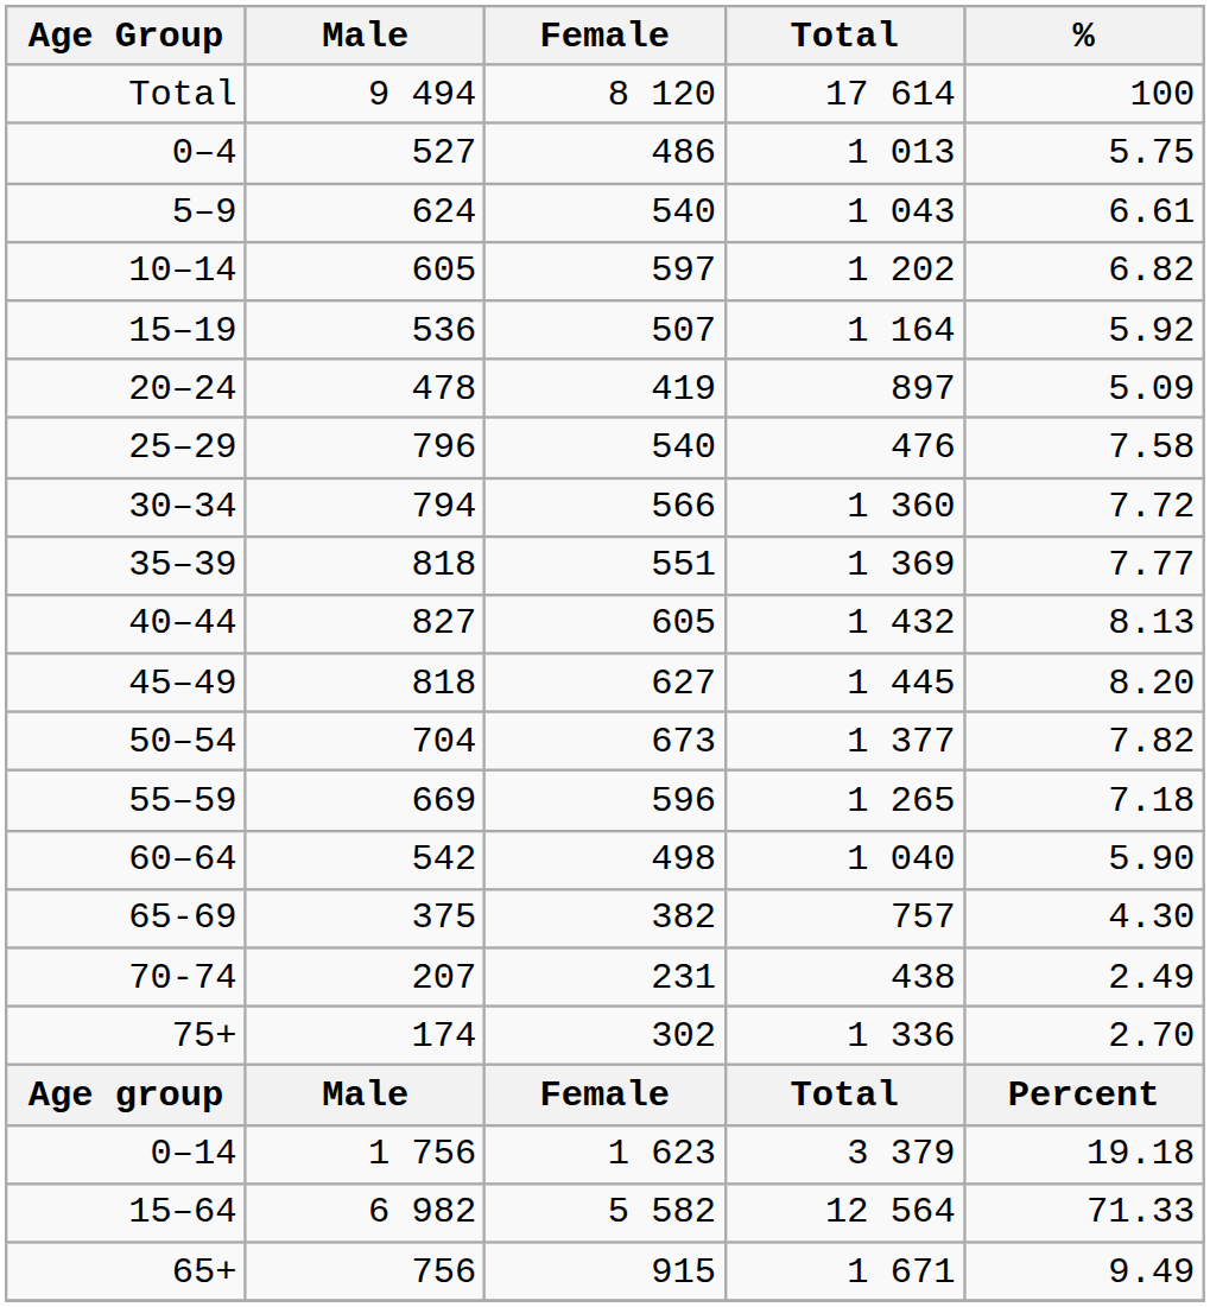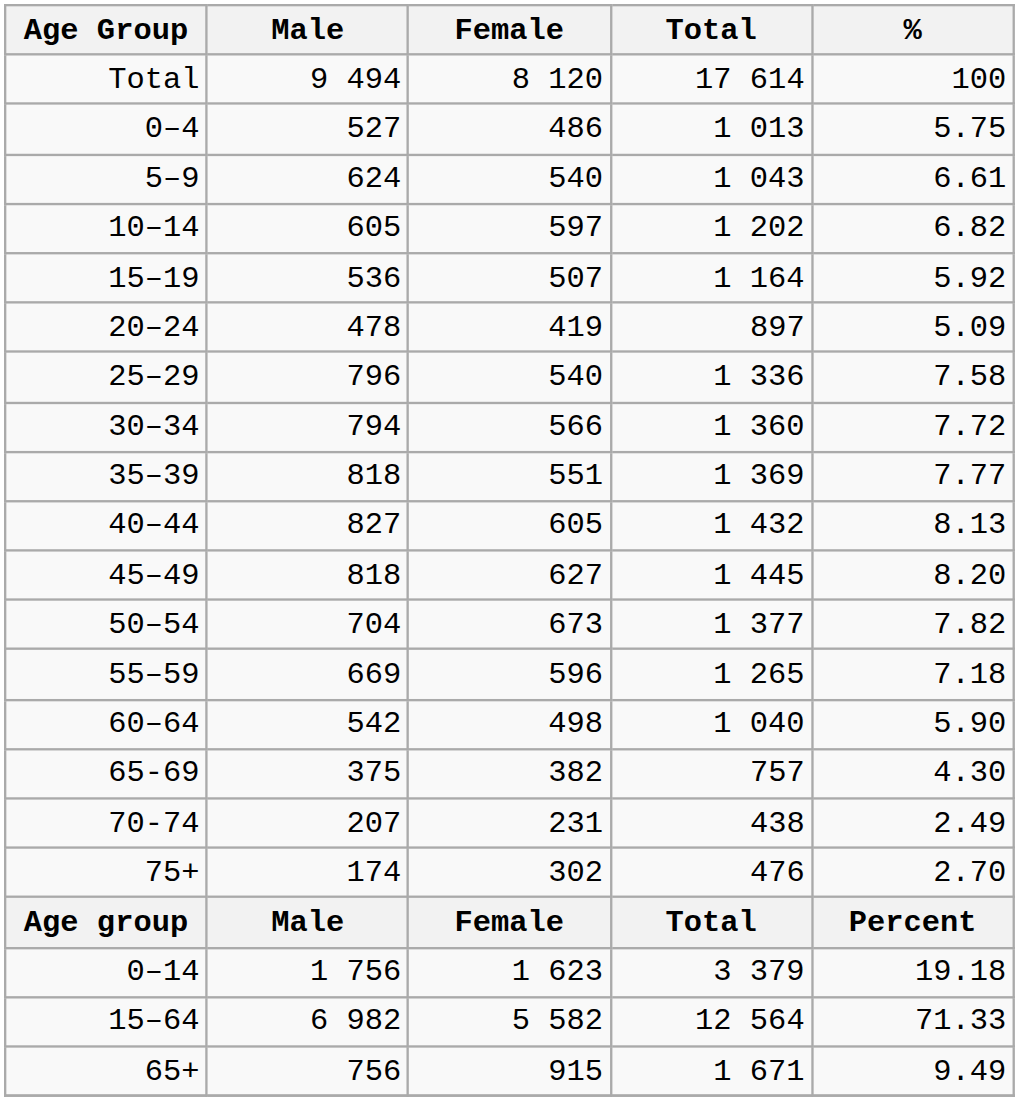 <table class="wikitable">
 <tr>
 <th width="80pt">Age Group</th>
 <th width="80pt">Male</th>
 <th width="80pt">Female</th>
 <th width="80pt">Total</th>
 <th width="80pt">%</th>
 </tr>
 <tr>
 <td align="right">Total</td>
 <td align="right">9 494</td>
 <td align="right">8 120</td>
 <td align="right">17 614</td>
 <td align="right">100</td>
 </tr>
 <tr>
 <td align="right">0–4</td>
 <td align="right">527</td>
 <td align="right">486</td>
 <td align="right">1 013</td>
 <td align="right">5.75</td>
 </tr>
 <tr>
 <td align="right">5–9</td>
 <td align="right">624</td>
 <td align="right">540</td>
 <td align="right">1 043</td>
 <td align="right">6.61</td>
 </tr>
 <tr>
 <td align="right">10–14</td>
 <td align="right">605</td>
 <td align="right">597</td>
 <td align="right">1 202</td>
 <td align="right">6.82</td>
 </tr>
 <tr>
 <td align="right">15–19</td>
 <td align="right">536</td>
 <td align="right">507</td>
 <td align="right">1 164</td>
 <td align="right">5.92</td>
 </tr>
 <tr>
 <td align="right">20–24</td>
 <td align="right">478</td>
 <td align="right">419</td>
 <td align="right">897</td>
 <td align="right">5.09</td>
 </tr>
 <tr>
 <td align="right">25–29</td>
 <td align="right">796</td>
 <td align="right">540</td>
-<td align="right">476</td>
+<td align="right">1 336</td>
 <td align="right">7.58</td>
 </tr>
 <tr>
 <td align="right">30–34</td>
 <td align="right">794</td>
 <td align="right">566</td>
 <td align="right">1 360</td>
 <td align="right">7.72</td>
 </tr>
 <tr>
 <td align="right">35–39</td>
 <td align="right">818</td>
 <td align="right">551</td>
 <td align="right">1 369</td>
 <td align="right">7.77</td>
 </tr>
 <tr>
 <td align="right">40–44</td>
 <td align="right">827</td>
 <td align="right">605</td>
 <td align="right">1 432</td>
 <td align="right">8.13</td>
 </tr>
 <tr>
 <td align="right">45–49</td>
 <td align="right">818</td>
 <td align="right">627</td>
 <td align="right">1 445</td>
 <td align="right">8.20</td>
 </tr>
 <tr>
 <td align="right">50–54</td>
 <td align="right">704</td>
 <td align="right">673</td>
 <td align="right">1 377</td>
 <td align="right">7.82</td>
 </tr>
 <tr>
 <td align="right">55–59</td>
 <td align="right">669</td>
 <td align="right">596</td>
 <td align="right">1 265</td>
 <td align="right">7.18</td>
 </tr>
 <tr>
 <td align="right">60–64</td>
 <td align="right">542</td>
 <td align="right">498</td>
 <td align="right">1 040</td>
 <td align="right">5.90</td>
 </tr>
 <tr>
 <td align="right">65-69</td>
 <td align="right">375</td>
 <td align="right">382</td>
 <td align="right">757</td>
 <td align="right">4.30</td>
 </tr>
 <tr>
 <td align="right">70-74</td>
 <td align="right">207</td>
 <td align="right">231</td>
 <td align="right">438</td>
 <td align="right">2.49</td>
 </tr>
 <tr>
 <td align="right">75+</td>
 <td align="right">174</td>
 <td align="right">302</td>
-<td align="right">1 336</td>
+<td align="right">476</td>
 <td align="right">2.70</td>
 </tr>
 <tr>
 <th width="50">Age group</th>
 <th width="80pt">Male</th>
 <th width="80">Female</th>
 <th width="80">Total</th>
 <th width="50">Percent</th>
 </tr>
 <tr>
 <td align="right">0–14</td>
 <td align="right">1 756</td>
 <td align="right">1 623</td>
 <td align="right">3 379</td>
 <td align="right">19.18</td>
 </tr>
 <tr>
 <td align="right">15–64</td>
 <td align="right">6 982</td>
 <td align="right">5 582</td>
 <td align="right">12 564</td>
 <td align="right">71.33</td>
 </tr>
 <tr>
 <td align="right">65+</td>
 <td align="right">756</td>
 <td align="right">915</td>
 <td align="right">1 671</td>
 <td align="right">9.49</td>
 </tr>
 <tr>
 </tr>
 </table>
